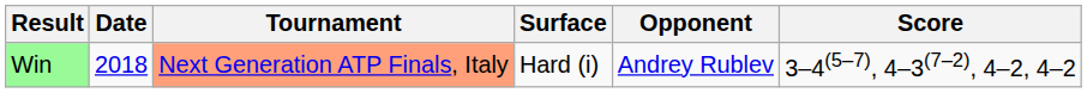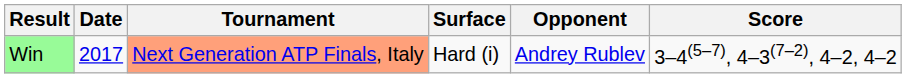 <table class="wikitable">
 <tr>
 <th>Result</th>
 <th>Date</th>
 <th>Tournament</th>
 <th>Surface</th>
 <th>Opponent</th>
 <th class="unsortable">Score</th>
 </tr>
 <tr>
 <td bgcolor=98FB98>Win</td>
-<td><a href='#'>2018</a></td>
+<td><a href='#'>2017</a></td>
 <td style="background: lightsalmon;"><a href='#'>Next Generation ATP Finals</a>, Italy</td>
 <td>Hard (i)</td>
 <td> <a href='#'>Andrey Rublev</a></td>
 <td>3–4<sup>(5–7)</sup>, 4–3<sup>(7–2)</sup>, 4–2, 4–2</td>
 </tr>
 </table>
